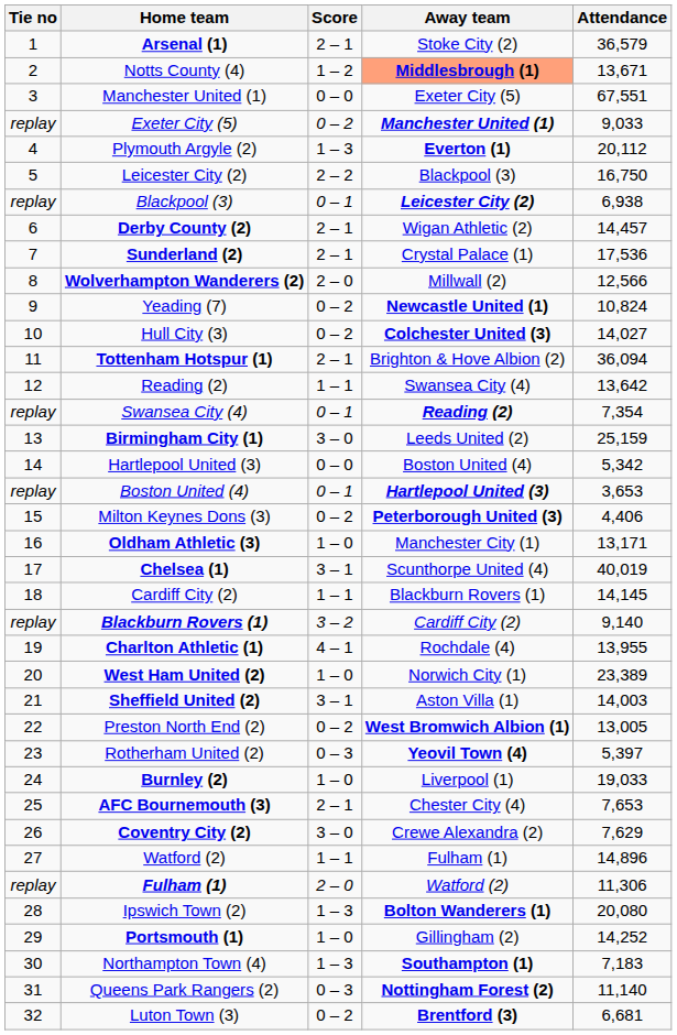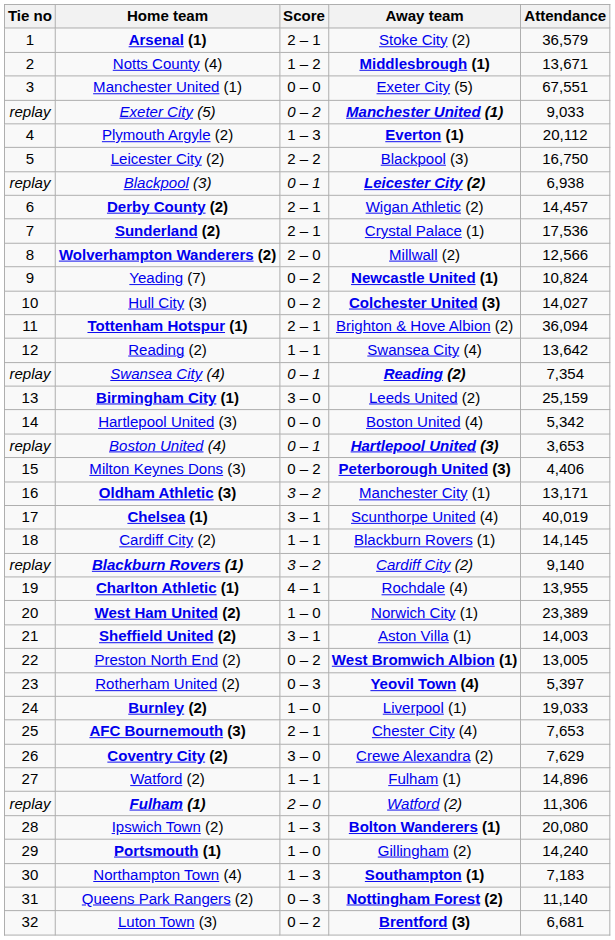 <table class="wikitable" style="text-align: center">
 <tr>
 <th>Tie no</th>
 <th>Home team</th>
 <th>Score</th>
 <th>Away team</th>
 <th>Attendance</th>
 </tr>
 <tr>
 <td>1</td>
 <td><strong><a href='#'>Arsenal</a> (1)</strong></td>
 <td>2 – 1</td>
 <td><a href='#'>Stoke City</a> (2)</td>
 <td>36,579</td>
 </tr>
 <tr>
 <td>2</td>
 <td><a href='#'>Notts County</a> (4)</td>
 <td>1 – 2</td>
-<td style="background: lightsalmon;"><strong><a href='#'>Middlesbrough</a> (1)</strong></td>
+<td><strong><a href='#'>Middlesbrough</a> (1)</strong></td>
 <td>13,671</td>
 </tr>
 <tr>
 <td>3</td>
 <td><a href='#'>Manchester United</a> (1)</td>
 <td>0 – 0</td>
 <td><a href='#'>Exeter City</a> (5)</td>
 <td>67,551</td>
 </tr>
 <tr>
 <td><em>replay</em></td>
 <td><em><a href='#'>Exeter City</a> (5)</em></td>
 <td><em>0 – 2</em></td>
 <td><strong><em><a href='#'>Manchester United</a> (1)</em></strong></td>
 <td>9,033</td>
 </tr>
 <tr>
 <td>4</td>
 <td><a href='#'>Plymouth Argyle</a> (2)</td>
 <td>1 – 3</td>
 <td><strong><a href='#'>Everton</a> (1)</strong></td>
 <td>20,112</td>
 </tr>
 <tr>
 <td>5</td>
 <td><a href='#'>Leicester City</a> (2)</td>
 <td>2 – 2</td>
 <td><a href='#'>Blackpool</a> (3)</td>
 <td>16,750</td>
 </tr>
 <tr>
 <td><em>replay</em></td>
 <td><em><a href='#'>Blackpool</a> (3)</em></td>
 <td><em>0 – 1</em></td>
 <td><strong><em><a href='#'>Leicester City</a> (2)</em></strong></td>
 <td>6,938</td>
 </tr>
 <tr>
 <td>6</td>
 <td><strong><a href='#'>Derby County</a> (2)</strong></td>
 <td>2 – 1</td>
 <td><a href='#'>Wigan Athletic</a> (2)</td>
 <td>14,457</td>
 </tr>
 <tr>
 <td>7</td>
 <td><strong><a href='#'>Sunderland</a> (2)</strong></td>
 <td>2 – 1</td>
 <td><a href='#'>Crystal Palace</a> (1)</td>
 <td>17,536</td>
 </tr>
 <tr>
 <td>8</td>
 <td><strong><a href='#'>Wolverhampton Wanderers</a> (2)</strong></td>
 <td>2 – 0</td>
 <td><a href='#'>Millwall</a> (2)</td>
 <td>12,566</td>
 </tr>
 <tr>
 <td>9</td>
 <td><a href='#'>Yeading</a> (7)</td>
 <td>0 – 2</td>
 <td><strong><a href='#'>Newcastle United</a> (1)</strong></td>
 <td>10,824</td>
 </tr>
 <tr>
 <td>10</td>
 <td><a href='#'>Hull City</a> (3)</td>
 <td>0 – 2</td>
 <td><strong><a href='#'>Colchester United</a> (3)</strong></td>
 <td>14,027</td>
 </tr>
 <tr>
 <td>11</td>
 <td><strong><a href='#'>Tottenham Hotspur</a> (1)</strong></td>
 <td>2 – 1</td>
 <td><a href='#'>Brighton & Hove Albion</a> (2)</td>
 <td>36,094</td>
 </tr>
 <tr>
 <td>12</td>
 <td><a href='#'>Reading</a> (2)</td>
 <td>1 – 1</td>
 <td><a href='#'>Swansea City</a> (4)</td>
 <td>13,642</td>
 </tr>
 <tr>
 <td><em>replay</em></td>
 <td><em><a href='#'>Swansea City</a> (4)</em></td>
 <td><em>0 – 1</em></td>
 <td><strong><em><a href='#'>Reading</a> (2)</em></strong></td>
 <td>7,354</td>
 </tr>
 <tr>
 <td>13</td>
 <td><strong><a href='#'>Birmingham City</a> (1)</strong></td>
 <td>3 – 0</td>
 <td><a href='#'>Leeds United</a> (2)</td>
 <td>25,159</td>
 </tr>
 <tr>
 <td>14</td>
 <td><a href='#'>Hartlepool United</a> (3)</td>
 <td>0 – 0</td>
 <td><a href='#'>Boston United</a> (4)</td>
 <td>5,342</td>
 </tr>
 <tr>
 <td><em>replay</em></td>
 <td><em><a href='#'>Boston United</a> (4)</em></td>
 <td><em>0 – 1</em></td>
 <td><strong><em><a href='#'>Hartlepool United</a> (3)</em></strong></td>
 <td>3,653</td>
 </tr>
 <tr>
 <td>15</td>
 <td><a href='#'>Milton Keynes Dons</a> (3)</td>
 <td>0 – 2</td>
 <td><strong><a href='#'>Peterborough United</a> (3)</strong></td>
 <td>4,406</td>
 </tr>
 <tr>
 <td>16</td>
 <td><strong><a href='#'>Oldham Athletic</a> (3)</strong></td>
-<td>1 – 0</td>
+<td><em>3 – 2</em></td>
 <td><a href='#'>Manchester City</a> (1)</td>
 <td>13,171</td>
 </tr>
 <tr>
 <td>17</td>
 <td><strong><a href='#'>Chelsea</a> (1)</strong></td>
 <td>3 – 1</td>
 <td><a href='#'>Scunthorpe United</a> (4)</td>
 <td>40,019</td>
 </tr>
 <tr>
 <td>18</td>
 <td><a href='#'>Cardiff City</a> (2)</td>
 <td>1 – 1</td>
 <td><a href='#'>Blackburn Rovers</a> (1)</td>
 <td>14,145</td>
 </tr>
 <tr>
 <td><em>replay</em></td>
 <td><strong><em><a href='#'>Blackburn Rovers</a> (1)</em></strong></td>
 <td><em>3 – 2</em></td>
 <td><em><a href='#'>Cardiff City</a> (2)</em></td>
 <td>9,140</td>
 </tr>
 <tr>
 <td>19</td>
 <td><strong><a href='#'>Charlton Athletic</a> (1)</strong></td>
 <td>4 – 1</td>
 <td><a href='#'>Rochdale</a> (4)</td>
 <td>13,955</td>
 </tr>
 <tr>
 <td>20</td>
 <td><strong><a href='#'>West Ham United</a> (2)</strong></td>
 <td>1 – 0</td>
 <td><a href='#'>Norwich City</a> (1)</td>
 <td>23,389</td>
 </tr>
 <tr>
 <td>21</td>
 <td><strong><a href='#'>Sheffield United</a> (2)</strong></td>
 <td>3 – 1</td>
 <td><a href='#'>Aston Villa</a> (1)</td>
 <td>14,003</td>
 </tr>
 <tr>
 <td>22</td>
 <td><a href='#'>Preston North End</a> (2)</td>
 <td>0 – 2</td>
 <td><strong><a href='#'>West Bromwich Albion</a> (1)</strong></td>
 <td>13,005</td>
 </tr>
 <tr>
 <td>23</td>
 <td><a href='#'>Rotherham United</a> (2)</td>
 <td>0 – 3</td>
 <td><strong><a href='#'>Yeovil Town</a> (4)</strong></td>
 <td>5,397</td>
 </tr>
 <tr>
 <td>24</td>
 <td><strong><a href='#'>Burnley</a> (2)</strong></td>
 <td>1 – 0</td>
 <td><a href='#'>Liverpool</a> (1)</td>
 <td>19,033</td>
 </tr>
 <tr>
 <td>25</td>
 <td><strong><a href='#'>AFC Bournemouth</a> (3)</strong></td>
 <td>2 – 1</td>
 <td><a href='#'>Chester City</a> (4)</td>
 <td>7,653</td>
 </tr>
 <tr>
 <td>26</td>
 <td><strong><a href='#'>Coventry City</a> (2)</strong></td>
 <td>3 – 0</td>
 <td><a href='#'>Crewe Alexandra</a> (2)</td>
 <td>7,629</td>
 </tr>
 <tr>
 <td>27</td>
 <td><a href='#'>Watford</a> (2)</td>
 <td>1 – 1</td>
 <td><a href='#'>Fulham</a> (1)</td>
 <td>14,896</td>
 </tr>
 <tr>
 <td><em>replay</em></td>
 <td><strong><em><a href='#'>Fulham</a> (1)</em></strong></td>
 <td><em>2 – 0</em></td>
 <td><em><a href='#'>Watford</a> (2)</em></td>
 <td>11,306</td>
 </tr>
 <tr>
 <td>28</td>
 <td><a href='#'>Ipswich Town</a> (2)</td>
 <td>1 – 3</td>
 <td><strong><a href='#'>Bolton Wanderers</a> (1)</strong></td>
 <td>20,080</td>
 </tr>
 <tr>
 <td>29</td>
 <td><strong><a href='#'>Portsmouth</a> (1)</strong></td>
 <td>1 – 0</td>
 <td><a href='#'>Gillingham</a> (2)</td>
-<td>14,252</td>
+<td>14,240</td>
 </tr>
 <tr>
 <td>30</td>
 <td><a href='#'>Northampton Town</a> (4)</td>
 <td>1 – 3</td>
 <td><strong><a href='#'>Southampton</a> (1)</strong></td>
 <td>7,183</td>
 </tr>
 <tr>
 <td>31</td>
 <td><a href='#'>Queens Park Rangers</a> (2)</td>
 <td>0 – 3</td>
 <td><strong><a href='#'>Nottingham Forest</a> (2)</strong></td>
 <td>11,140</td>
 </tr>
 <tr>
 <td>32</td>
 <td><a href='#'>Luton Town</a> (3)</td>
 <td>0 – 2</td>
 <td><strong><a href='#'>Brentford</a> (3)</strong></td>
 <td>6,681</td>
 </tr>
 </table>
